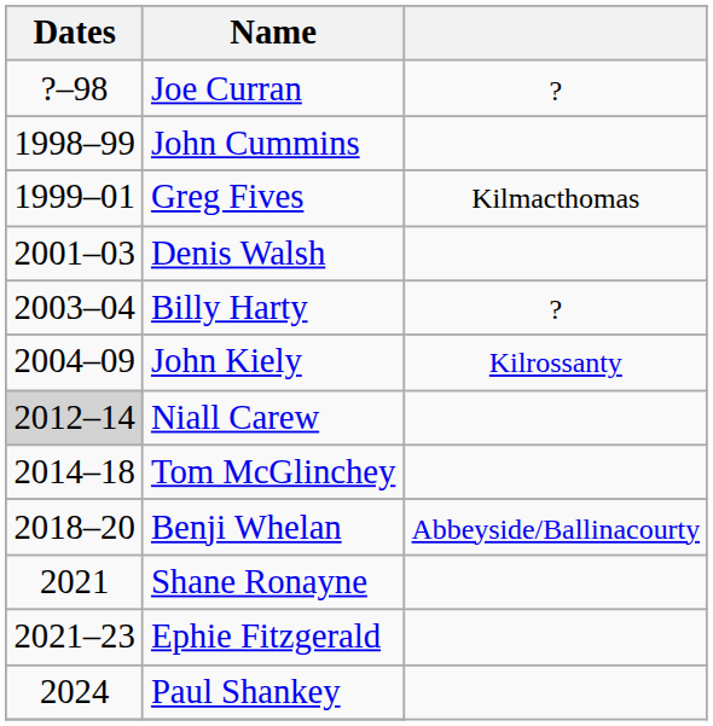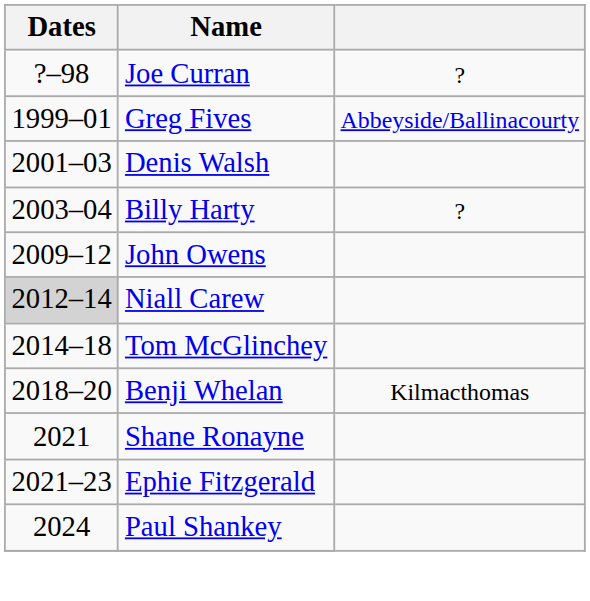 <table class="wikitable sortable" style="text-align: center;">
 <tr>
 <th>Dates</th>
 <th>Name</th>
 <th></th>
 </tr>
 <tr>
 <td>?–98</td>
 <td style="text-align: left;"><a href='#'>Joe Curran</a></td>
 <td><small>?</small></td>
 </tr>
 <tr>
-<td>1998–99</td>
-<td style="text-align: left;"><a href='#'>John Cummins</a></td>
-<td><small></small></td>
-</tr>
-<tr>
 <td>1999–01</td>
 <td style="text-align: left;"><a href='#'>Greg Fives</a></td>
-<td><small>Kilmacthomas</small></td>
+<td><small><a href='#'>Abbeyside/Ballinacourty</a></small></td>
 </tr>
 <tr>
 <td>2001–03</td>
 <td style="text-align: left;"><a href='#'>Denis Walsh</a></td>
 <td><small></small></td>
 </tr>
 <tr>
 <td>2003–04</td>
 <td style="text-align: left;"><a href='#'>Billy Harty</a></td>
 <td><small>?</small></td>
 </tr>
 <tr>
-<td>2004–09</td>
-<td style="text-align: left;"><a href='#'>John Kiely</a></td>
-<td><small><a href='#'>Kilrossanty</a></small></td>
+<td>2009–12</td>
+<td style="text-align: left;"><a href='#'>John Owens</a></td>
+<td><small></small></td>
 </tr>
 <tr>
 <td style="background: lightgrey;">2012–14</td>
 <td style="text-align: left;"><a href='#'>Niall Carew</a></td>
 <td><small></small></td>
 </tr>
 <tr>
 <td>2014–18</td>
 <td style="text-align: left;"><a href='#'>Tom McGlinchey</a></td>
 <td><small></small></td>
 </tr>
 <tr>
 <td>2018–20</td>
 <td style="text-align: left;"><a href='#'>Benji Whelan</a></td>
-<td><small><a href='#'>Abbeyside/Ballinacourty</a></small></td>
+<td><small>Kilmacthomas</small></td>
 </tr>
 <tr>
 <td>2021</td>
 <td style="text-align: left;"><a href='#'>Shane Ronayne</a></td>
 <td><small></small></td>
 </tr>
 <tr>
 <td>2021–23</td>
 <td style="text-align: left;"><a href='#'>Ephie Fitzgerald</a></td>
 <td><small></small></td>
 </tr>
 <tr>
 <td>2024</td>
 <td style="text-align: left;"><a href='#'>Paul Shankey</a></td>
 </tr>
 <tr>
 </tr>
 </table>
